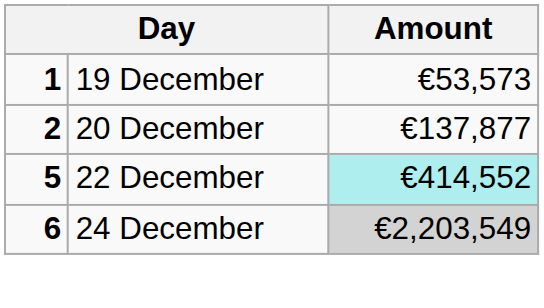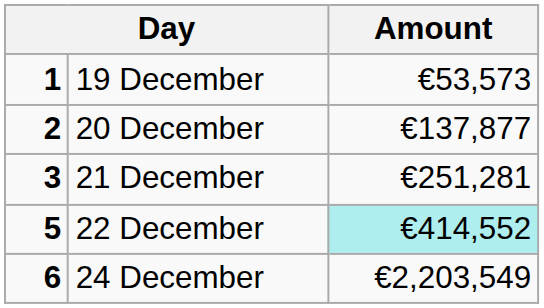 <table class=wikitable>
 <tr>
 <th colspan=2>Day</th>
 <th width=100>Amount</th>
 </tr>
 <tr>
 <td style="text-align:right; width:25px;"><strong>1</strong></td>
 <td width=125>19 December</td>
 <td align=right>€53,573</td>
 </tr>
 <tr>
 <td align=right><strong>2</strong></td>
 <td>20 December</td>
 <td align=right>€137,877</td>
 </tr>
 <tr>
+<td align=right><strong>3</strong></td>
+<td>21 December</td>
+<td align=right>€251,281</td>
+</tr>
+<tr>
 <td align=right><strong>5</strong></td>
 <td>22 December</td>
 <td align=right style="background: paleturquoise;">€414,552</td>
 </tr>
 <tr>
 <td align=right><strong>6</strong></td>
 <td>24 December</td>
-<td align=right style="background: lightgrey;">€2,203,549</td>
+<td align=right>€2,203,549</td>
 </tr>
 </table>
